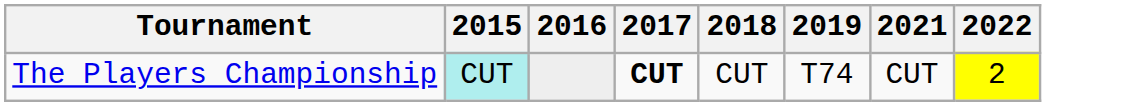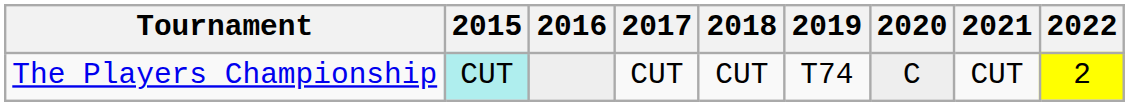 <table class="wikitable" style="font-size:95%;text-align:center;">
 <tr>
 <th>Tournament</th>
 <th>2015</th>
 <th>2016</th>
 <th>2017</th>
 <th>2018</th>
 <th>2019</th>
+<th>2020</th>
 <th>2021</th>
 <th>2022</th>
 </tr>
 <tr>
 <td align=left><a href='#'>The Players Championship</a></td>
 <td style="background: paleturquoise;">CUT</td>
 <td style="background:#eeeeee;"></td>
-<td><strong>CUT</strong></td>
+<td>CUT</td>
 <td>CUT</td>
 <td>T74</td>
+<td style="background:#eeeeee;">C</td>
 <td>CUT</td>
 <td style="background:yellow;">2</td>
 </tr>
 </table>
